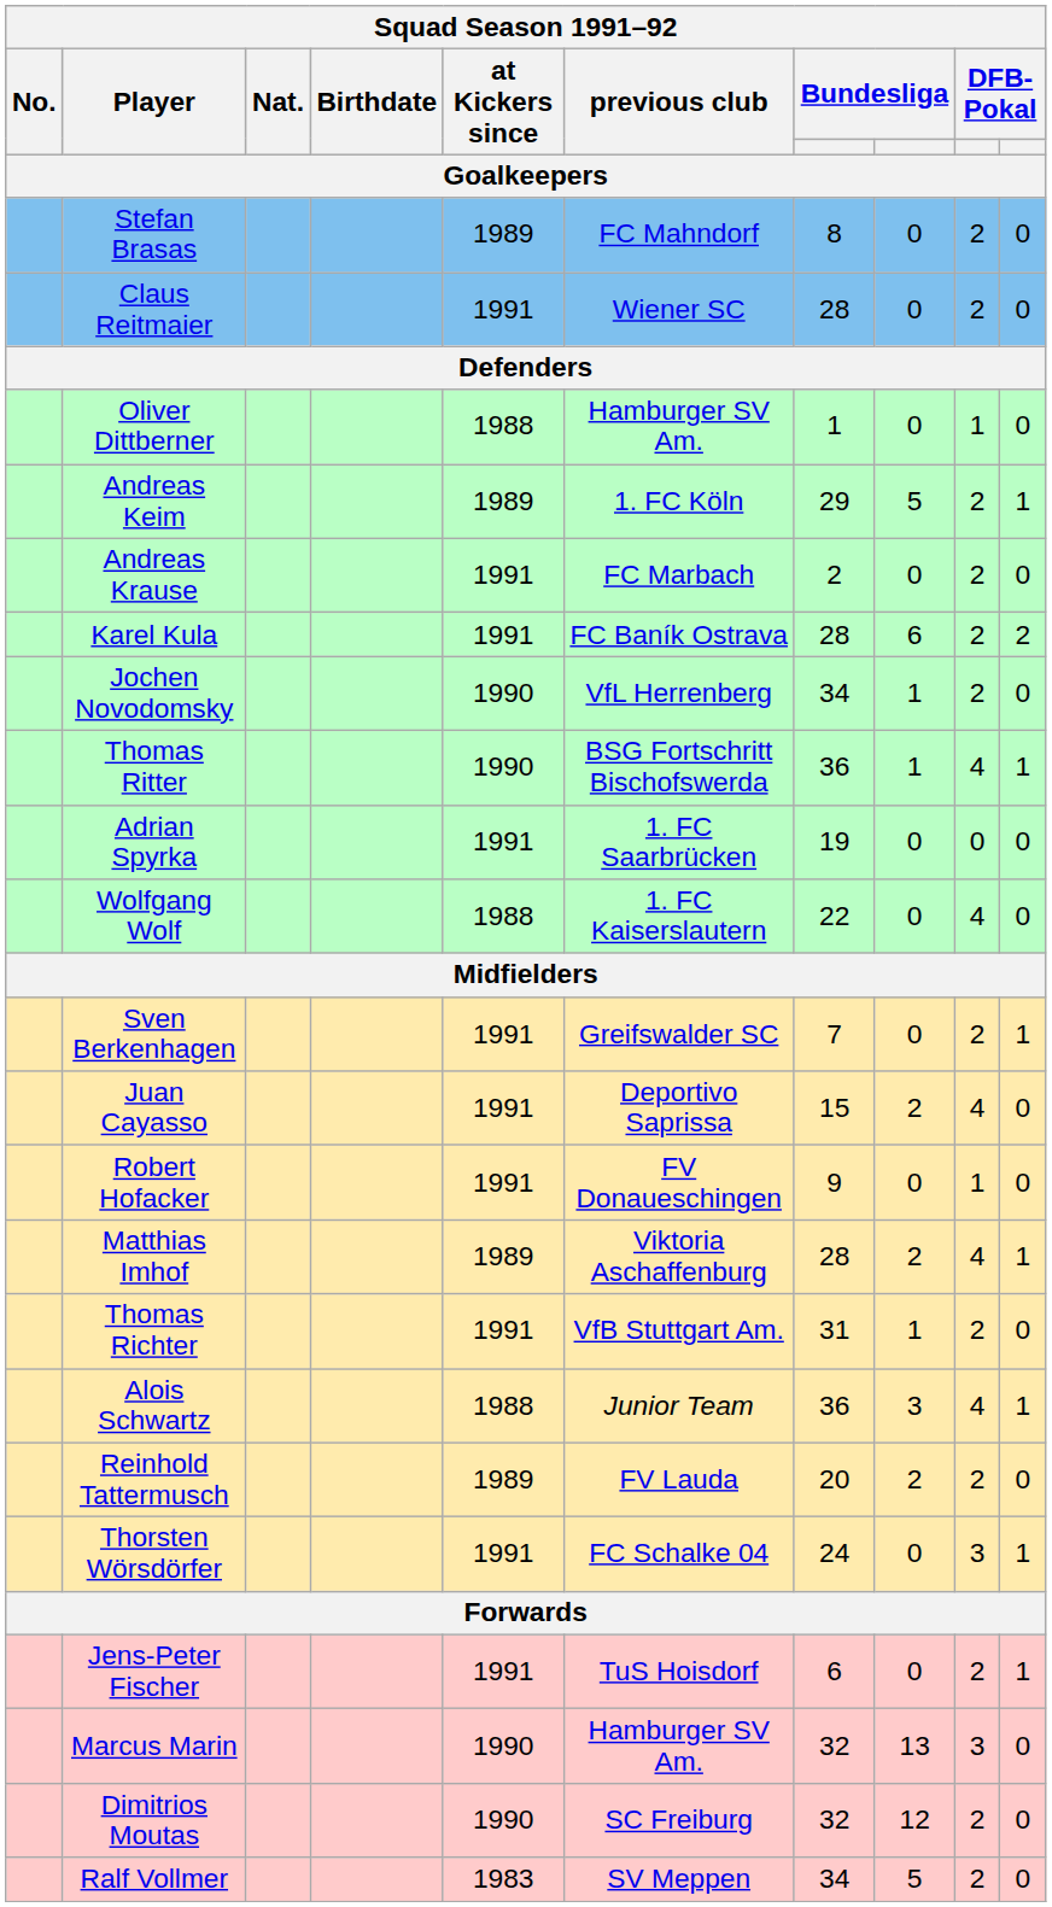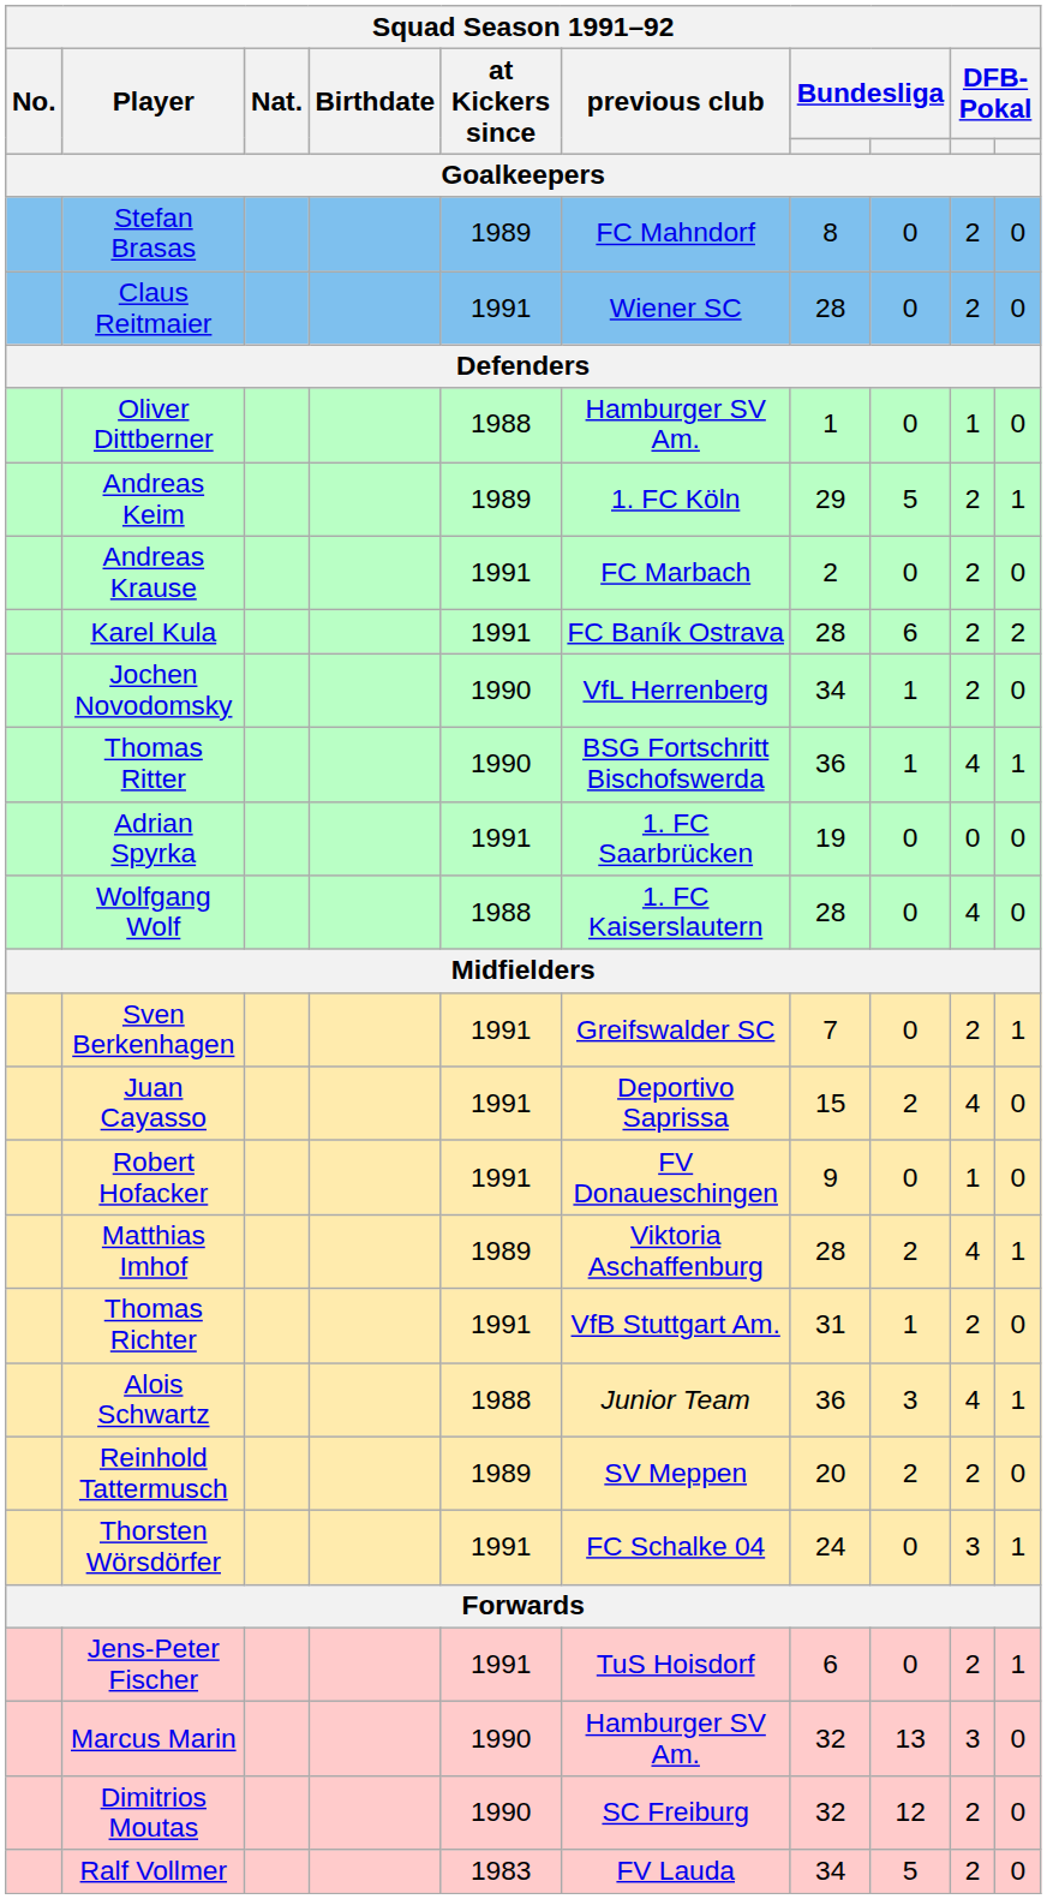 <table class="wikitable">
 <tr align="center" style="background:#DCDCDC">
 <th colspan="12">Squad Season 1991–92</th>
 </tr>
 <tr align="center" style="background:#9C9C9C">
 <th rowspan="2">No.</th>
 <th rowspan="2">Player</th>
 <th rowspan="2">Nat.</th>
 <th rowspan="2">Birthdate</th>
 <th rowspan="2">at Kickers since</th>
 <th rowspan="2">previous club</th>
 <th colspan="2"><a href='#'>Bundesliga</a></th>
 <th colspan="2"><a href='#'>DFB-Pokal</a></th>
 </tr>
 <tr style="background:#DCDCDC">
 <th></th>
 <th></th>
 <th></th>
 <th></th>
 </tr>
 <tr align="center" style="background:#DCDCDC">
 <th colspan="12">Goalkeepers</th>
 </tr>
 <tr align="center" style="background:#7EC0EE">
 <td></td>
 <td><a href='#'>Stefan Brasas</a></td>
 <td></td>
 <td></td>
 <td>1989</td>
 <td><a href='#'>FC Mahndorf</a></td>
 <td>8</td>
 <td>0</td>
 <td>2</td>
 <td>0</td>
 </tr>
 <tr align="center" style="background:#7EC0EE">
 <td></td>
 <td><a href='#'>Claus Reitmaier</a></td>
 <td></td>
 <td></td>
 <td>1991</td>
 <td><a href='#'>Wiener SC</a></td>
 <td>28</td>
 <td>0</td>
 <td>2</td>
 <td>0</td>
 </tr>
 <tr align="center" style="background:#DCDCDC">
 <th colspan="12">Defenders</th>
 </tr>
 <tr align="center" style="background:#B9FFC5">
 <td></td>
 <td><a href='#'>Oliver Dittberner</a></td>
 <td></td>
 <td></td>
 <td>1988</td>
 <td><a href='#'>Hamburger SV Am.</a></td>
 <td>1</td>
 <td>0</td>
 <td>1</td>
 <td>0</td>
 </tr>
 <tr align="center" style="background:#B9FFC5">
 <td></td>
 <td><a href='#'>Andreas Keim</a></td>
 <td></td>
 <td></td>
 <td>1989</td>
 <td><a href='#'>1. FC Köln</a></td>
 <td>29</td>
 <td>5</td>
 <td>2</td>
 <td>1</td>
 </tr>
 <tr align="center" style="background:#B9FFC5">
 <td></td>
 <td><a href='#'>Andreas Krause</a></td>
 <td></td>
 <td></td>
 <td>1991</td>
 <td><a href='#'>FC Marbach</a></td>
 <td>2</td>
 <td>0</td>
 <td>2</td>
 <td>0</td>
 </tr>
 <tr align="center" style="background:#B9FFC5">
 <td></td>
 <td><a href='#'>Karel Kula</a></td>
 <td></td>
 <td></td>
 <td>1991</td>
 <td><a href='#'>FC Baník Ostrava</a></td>
 <td>28</td>
 <td>6</td>
 <td>2</td>
 <td>2</td>
 </tr>
 <tr align="center" style="background:#B9FFC5">
 <td></td>
 <td><a href='#'>Jochen Novodomsky</a></td>
 <td></td>
 <td></td>
 <td>1990</td>
 <td><a href='#'>VfL Herrenberg</a></td>
 <td>34</td>
 <td>1</td>
 <td>2</td>
 <td>0</td>
 </tr>
 <tr align="center" style="background:#B9FFC5">
 <td></td>
 <td><a href='#'>Thomas Ritter</a></td>
 <td></td>
 <td></td>
 <td>1990</td>
 <td><a href='#'>BSG Fortschritt Bischofswerda</a></td>
 <td>36</td>
 <td>1</td>
 <td>4</td>
 <td>1</td>
 </tr>
 <tr align="center" style="background:#B9FFC5">
 <td></td>
 <td><a href='#'>Adrian Spyrka</a></td>
 <td></td>
 <td></td>
 <td>1991</td>
 <td><a href='#'>1. FC Saarbrücken</a></td>
 <td>19</td>
 <td>0</td>
 <td>0</td>
 <td>0</td>
 </tr>
 <tr align="center" style="background:#B9FFC5">
 <td></td>
 <td><a href='#'>Wolfgang Wolf</a></td>
 <td></td>
 <td></td>
 <td>1988</td>
 <td><a href='#'>1. FC Kaiserslautern</a></td>
-<td>22</td>
+<td>28</td>
 <td>0</td>
 <td>4</td>
 <td>0</td>
 </tr>
 <tr align="center" style="background:#DCDCDC">
 <th colspan="12">Midfielders</th>
 </tr>
 <tr align="center" style="background:#FFEBAD">
 <td></td>
 <td><a href='#'>Sven Berkenhagen</a></td>
 <td></td>
 <td></td>
 <td>1991</td>
 <td><a href='#'>Greifswalder SC</a></td>
 <td>7</td>
 <td>0</td>
 <td>2</td>
 <td>1</td>
 </tr>
 <tr align="center" style="background:#FFEBAD">
 <td></td>
 <td><a href='#'>Juan Cayasso</a></td>
 <td></td>
 <td></td>
 <td>1991</td>
 <td><a href='#'>Deportivo Saprissa</a></td>
 <td>15</td>
 <td>2</td>
 <td>4</td>
 <td>0</td>
 </tr>
 <tr align="center" style="background:#FFEBAD">
 <td></td>
 <td><a href='#'>Robert Hofacker</a></td>
 <td></td>
 <td></td>
 <td>1991</td>
 <td><a href='#'>FV Donaueschingen</a></td>
 <td>9</td>
 <td>0</td>
 <td>1</td>
 <td>0</td>
 </tr>
 <tr align="center" style="background:#FFEBAD">
 <td></td>
 <td><a href='#'>Matthias Imhof</a></td>
 <td></td>
 <td></td>
 <td>1989</td>
 <td><a href='#'>Viktoria Aschaffenburg</a></td>
 <td>28</td>
 <td>2</td>
 <td>4</td>
 <td>1</td>
 </tr>
 <tr align="center" style="background:#FFEBAD">
 <td></td>
 <td><a href='#'>Thomas Richter</a></td>
 <td></td>
 <td></td>
 <td>1991</td>
 <td><a href='#'>VfB Stuttgart Am.</a></td>
 <td>31</td>
 <td>1</td>
 <td>2</td>
 <td>0</td>
 </tr>
 <tr align="center" style="background:#FFEBAD">
 <td></td>
 <td><a href='#'>Alois Schwartz</a></td>
 <td></td>
 <td></td>
 <td>1988</td>
 <td><em>Junior Team</em></td>
 <td>36</td>
 <td>3</td>
 <td>4</td>
 <td>1</td>
 </tr>
 <tr align="center" style="background:#FFEBAD">
 <td></td>
 <td><a href='#'>Reinhold Tattermusch</a></td>
 <td></td>
 <td></td>
 <td>1989</td>
-<td><a href='#'>FV Lauda</a></td>
+<td><a href='#'>SV Meppen</a></td>
 <td>20</td>
 <td>2</td>
 <td>2</td>
 <td>0</td>
 </tr>
 <tr align="center" style="background:#FFEBAD">
 <td></td>
 <td><a href='#'>Thorsten Wörsdörfer</a></td>
 <td></td>
 <td></td>
 <td>1991</td>
 <td><a href='#'>FC Schalke 04</a></td>
 <td>24</td>
 <td>0</td>
 <td>3</td>
 <td>1</td>
 </tr>
 <tr align="center" style="background:#DCDCDC">
 <th colspan="12">Forwards</th>
 </tr>
 <tr align="center" style="background:#FFCBCB">
 <td></td>
 <td><a href='#'>Jens-Peter Fischer</a></td>
 <td></td>
 <td></td>
 <td>1991</td>
 <td><a href='#'>TuS Hoisdorf</a></td>
 <td>6</td>
 <td>0</td>
 <td>2</td>
 <td>1</td>
 </tr>
 <tr align="center" style="background:#FFCBCB">
 <td></td>
 <td><a href='#'>Marcus Marin</a></td>
 <td></td>
 <td></td>
 <td>1990</td>
 <td><a href='#'>Hamburger SV Am.</a></td>
 <td>32</td>
 <td>13</td>
 <td>3</td>
 <td>0</td>
 </tr>
 <tr align="center" style="background:#FFCBCB">
 <td></td>
 <td><a href='#'>Dimitrios Moutas</a></td>
 <td></td>
 <td></td>
 <td>1990</td>
 <td><a href='#'>SC Freiburg</a></td>
 <td>32</td>
 <td>12</td>
 <td>2</td>
 <td>0</td>
 </tr>
 <tr align="center" style="background:#FFCBCB">
 <td></td>
 <td><a href='#'>Ralf Vollmer</a></td>
 <td></td>
 <td></td>
 <td>1983</td>
-<td><a href='#'>SV Meppen</a></td>
+<td><a href='#'>FV Lauda</a></td>
 <td>34</td>
 <td>5</td>
 <td>2</td>
 <td>0</td>
 </tr>
 <tr>
 </tr>
 </table>
